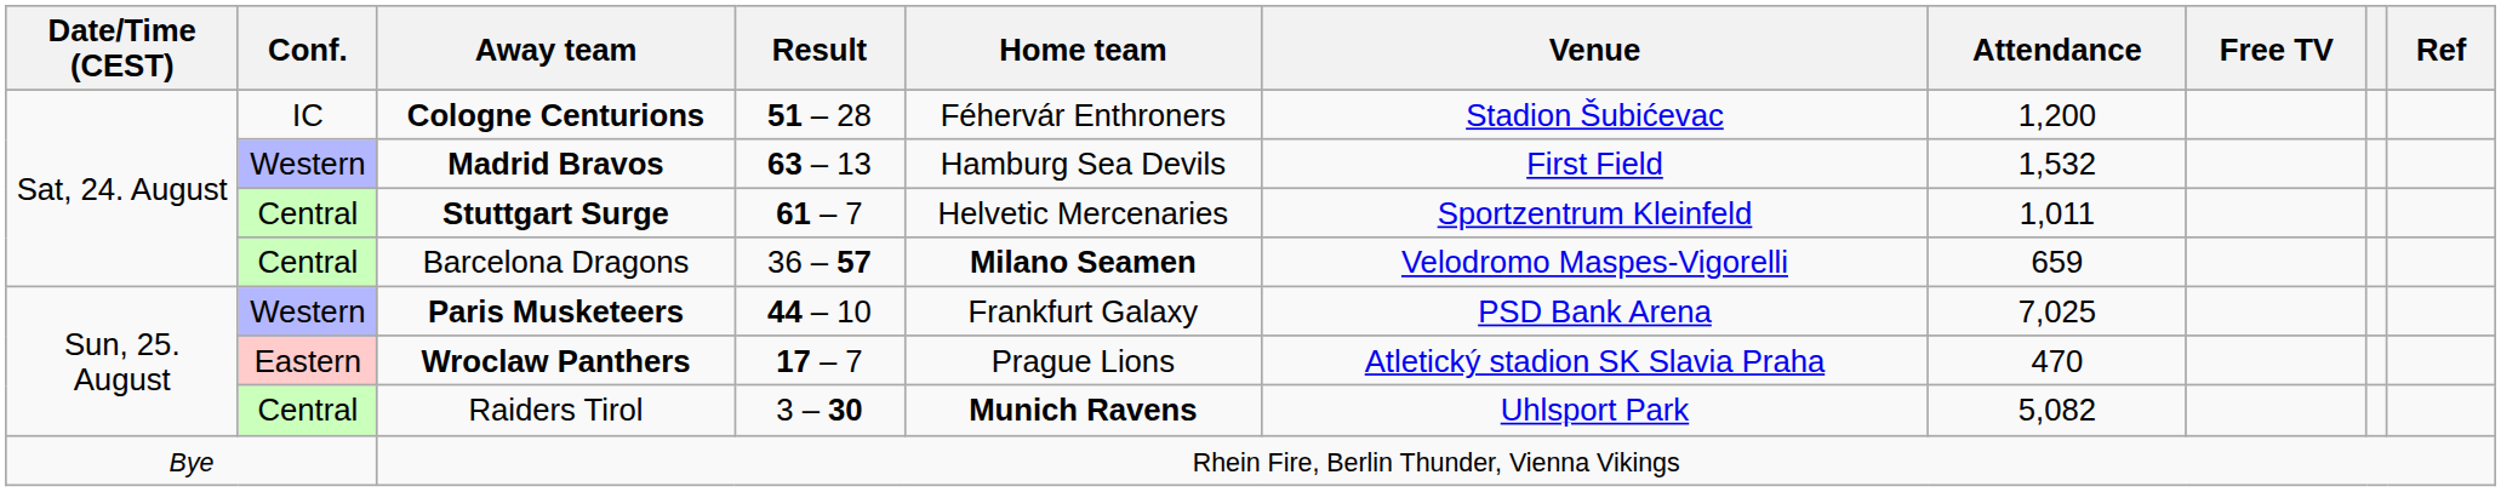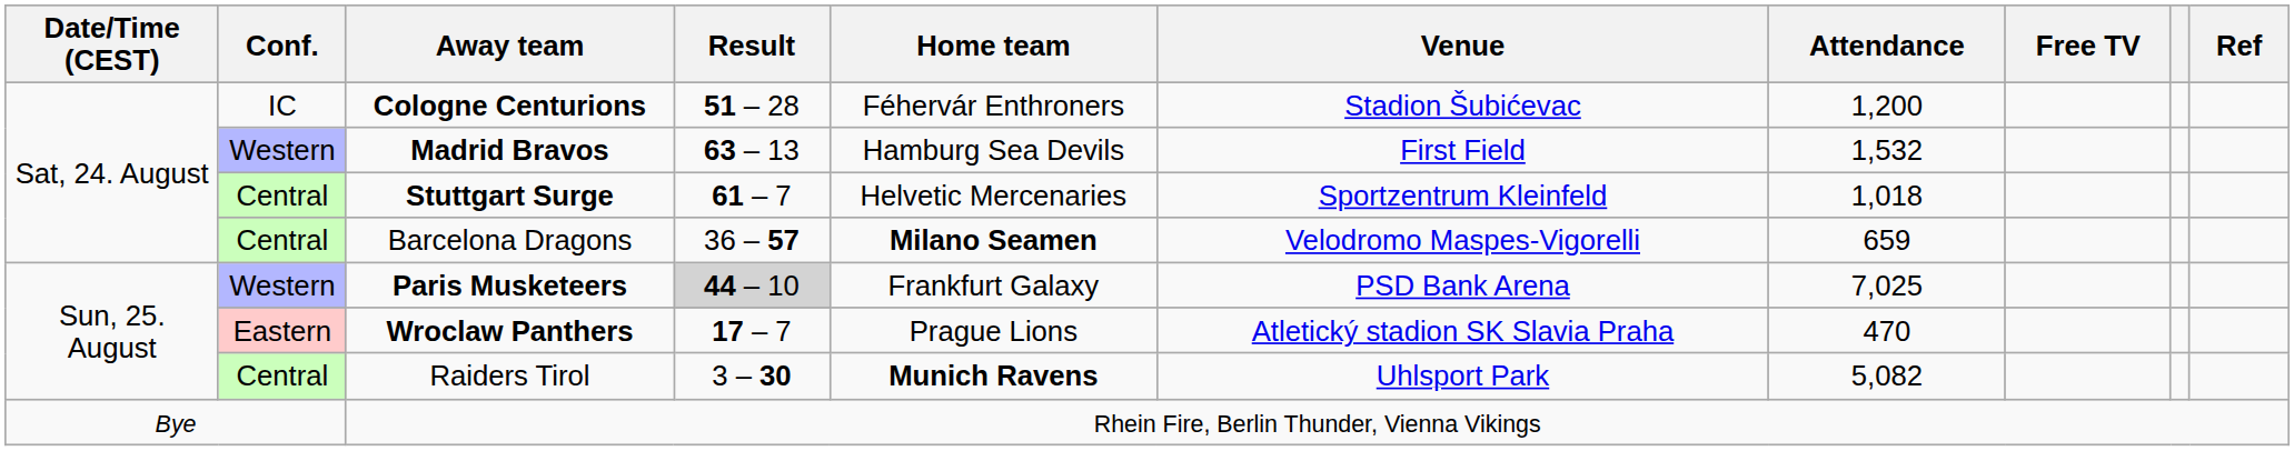 <table class="mw-collapsible wikitable" style="font-size:95%; text-align:center; width:80em">
 <tr>
 <th style="width:7em;">Date/Time (CEST)</th>
 <th style="width:4em;">Conf.</th>
 <th style="width:11em;">Away team</th>
 <th style="width:5em;">Result</th>
 <th style="width:11em;">Home team</th>
 <th>Venue</th>
 <th>Attendance</th>
 <th>Free TV</th>
 <th></th>
 <th style="width:3em;">Ref</th>
 </tr>
 <tr>
 <td rowspan="4">Sat, 24. August<br></td>
 <td>IC</td>
 <td><strong>Cologne Centurions</strong></td>
 <td><strong>51</strong> – 28</td>
 <td>Féhervár Enthroners</td>
 <td><a href='#'>Stadion Šubićevac</a></td>
 <td>1,200</td>
 <td></td>
 <td></td>
 <td></td>
 </tr>
 <tr>
 <td style="background:#B3B7FF">Western</td>
 <td><strong>Madrid Bravos</strong></td>
 <td><strong>63</strong> – 13</td>
 <td>Hamburg Sea Devils</td>
 <td><a href='#'>First Field</a></td>
 <td>1,532</td>
 <td></td>
 <td></td>
 <td></td>
 </tr>
 <tr>
 <td style="background:#CBFFBC">Central</td>
 <td><strong>Stuttgart Surge</strong></td>
 <td><strong>61</strong> – 7</td>
 <td>Helvetic Mercenaries</td>
 <td><a href='#'>Sportzentrum Kleinfeld</a></td>
-<td>1,011</td>
+<td>1,018</td>
 <td></td>
 <td></td>
 <td></td>
 </tr>
 <tr>
 <td style="background:#CBFFBC">Central</td>
 <td>Barcelona Dragons</td>
 <td>36 – <strong>57</strong></td>
 <td><strong>Milano Seamen</strong></td>
 <td><a href='#'>Velodromo Maspes-Vigorelli</a></td>
 <td>659</td>
 <td></td>
 <td></td>
 <td></td>
 </tr>
 <tr>
 <td rowspan="3">Sun, 25. August<br></td>
 <td style="background:#B3B7FF">Western</td>
 <td><strong>Paris Musketeers</strong></td>
-<td><strong>44</strong> – 10</td>
+<td style="background: lightgrey;"><strong>44</strong> – 10</td>
 <td>Frankfurt Galaxy</td>
 <td><a href='#'>PSD Bank Arena</a></td>
 <td>7,025</td>
 <td></td>
 <td></td>
 <td></td>
 </tr>
 <tr>
 <td style="background:#FFCBCB">Eastern</td>
 <td><strong>Wroclaw Panthers</strong></td>
 <td><strong>17</strong> – 7</td>
 <td>Prague Lions</td>
 <td><a href='#'>Atletický stadion SK Slavia Praha</a></td>
 <td>470</td>
 <td></td>
 <td></td>
 <td></td>
 </tr>
 <tr>
 <td style="background:#CBFFBC">Central</td>
 <td>Raiders Tirol</td>
 <td>3 – <strong>30</strong></td>
 <td><strong>Munich Ravens</strong></td>
 <td><a href='#'>Uhlsport Park</a></td>
 <td>5,082</td>
 <td></td>
 <td></td>
 </tr>
 <tr>
 <td colspan="2"><em><small>Bye</small></em></td>
 <td colspan="8"><small>Rhein Fire, Berlin Thunder, Vienna Vikings</small></td>
 </tr>
 </table>
